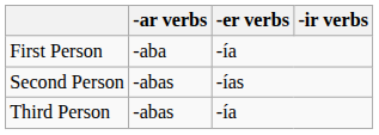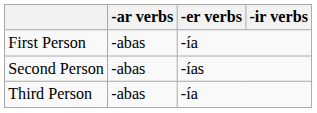 <table class="wikitable">
 <tr>
 <th></th>
 <th>-ar verbs</th>
 <th>-er verbs</th>
 <th>-ir verbs</th>
 </tr>
 <tr>
 <td>First Person</td>
-<td>-aba</td>
+<td>-abas</td>
 <td colspan="2">-ía</td>
 </tr>
 <tr>
 <td>Second Person</td>
 <td>-abas</td>
 <td colspan="2">-ías</td>
 </tr>
 <tr>
 <td>Third Person</td>
 <td>-abas</td>
 <td colspan="2">-ía</td>
 </tr>
 </table>
